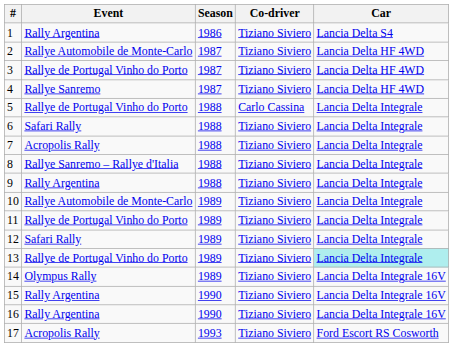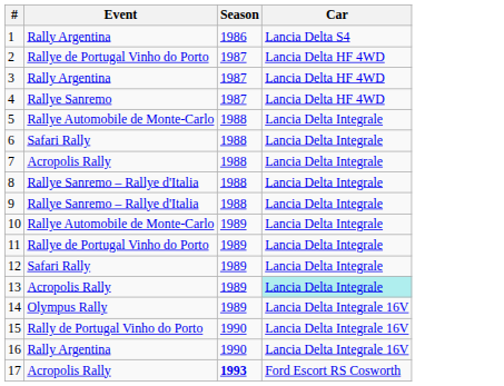 <table class="wikitable">
 <tr>
 <th> # </th>
 <th>Event</th>
 <th>Season</th>
-<th>Co-driver</th>
 <th>Car</th>
 </tr>
 <tr>
 <td>1</td>
 <td> <a href='#'>Rally Argentina</a></td>
 <td><a href='#'>1986</a></td>
-<td><a href='#'>Tiziano Siviero</a></td>
 <td><a href='#'>Lancia Delta S4</a></td>
 </tr>
 <tr>
 <td>2</td>
-<td> <a href='#'>Rallye Automobile de Monte-Carlo</a></td>
+<td> <a href='#'>Rallye de Portugal Vinho do Porto</a></td>
 <td><a href='#'>1987</a></td>
-<td><a href='#'>Tiziano Siviero</a></td>
 <td><a href='#'>Lancia Delta HF 4WD</a></td>
 </tr>
 <tr>
 <td>3</td>
-<td> <a href='#'>Rallye de Portugal Vinho do Porto</a></td>
+<td> <a href='#'>Rally Argentina</a></td>
 <td><a href='#'>1987</a></td>
-<td><a href='#'>Tiziano Siviero</a></td>
 <td><a href='#'>Lancia Delta HF 4WD</a></td>
 </tr>
 <tr>
 <td>4</td>
 <td> <a href='#'>Rallye Sanremo</a></td>
 <td><a href='#'>1987</a></td>
-<td><a href='#'>Tiziano Siviero</a></td>
 <td><a href='#'>Lancia Delta HF 4WD</a></td>
 </tr>
 <tr>
 <td>5</td>
-<td> <a href='#'>Rallye de Portugal Vinho do Porto</a></td>
+<td> <a href='#'>Rallye Automobile de Monte-Carlo</a></td>
 <td><a href='#'>1988</a></td>
-<td><a href='#'>Carlo Cassina</a></td>
 <td><a href='#'>Lancia Delta Integrale</a></td>
 </tr>
 <tr>
 <td>6</td>
 <td> <a href='#'>Safari Rally</a></td>
 <td><a href='#'>1988</a></td>
-<td><a href='#'>Tiziano Siviero</a></td>
 <td><a href='#'>Lancia Delta Integrale</a></td>
 </tr>
 <tr>
 <td>7</td>
 <td> <a href='#'>Acropolis Rally</a></td>
 <td><a href='#'>1988</a></td>
-<td><a href='#'>Tiziano Siviero</a></td>
 <td><a href='#'>Lancia Delta Integrale</a></td>
 </tr>
 <tr>
 <td>8</td>
 <td> <a href='#'>Rallye Sanremo – Rallye d'Italia</a></td>
 <td><a href='#'>1988</a></td>
-<td><a href='#'>Tiziano Siviero</a></td>
 <td><a href='#'>Lancia Delta Integrale</a></td>
 </tr>
 <tr>
 <td>9</td>
-<td> <a href='#'>Rally Argentina</a></td>
+<td> <a href='#'>Rallye Sanremo – Rallye d'Italia</a></td>
 <td><a href='#'>1988</a></td>
-<td><a href='#'>Tiziano Siviero</a></td>
 <td><a href='#'>Lancia Delta Integrale</a></td>
 </tr>
 <tr>
 <td>10</td>
 <td> <a href='#'>Rallye Automobile de Monte-Carlo</a></td>
 <td><a href='#'>1989</a></td>
-<td><a href='#'>Tiziano Siviero</a></td>
 <td><a href='#'>Lancia Delta Integrale</a></td>
 </tr>
 <tr>
 <td>11</td>
 <td> <a href='#'>Rallye de Portugal Vinho do Porto</a></td>
 <td><a href='#'>1989</a></td>
-<td><a href='#'>Tiziano Siviero</a></td>
 <td><a href='#'>Lancia Delta Integrale</a></td>
 </tr>
 <tr>
 <td>12</td>
 <td> <a href='#'>Safari Rally</a></td>
 <td><a href='#'>1989</a></td>
-<td><a href='#'>Tiziano Siviero</a></td>
 <td><a href='#'>Lancia Delta Integrale</a></td>
 </tr>
 <tr>
 <td>13</td>
-<td> <a href='#'>Rallye de Portugal Vinho do Porto</a></td>
+<td> <a href='#'>Acropolis Rally</a></td>
 <td><a href='#'>1989</a></td>
-<td><a href='#'>Tiziano Siviero</a></td>
 <td style="background: paleturquoise;"><a href='#'>Lancia Delta Integrale</a></td>
 </tr>
 <tr>
 <td>14</td>
 <td> <a href='#'>Olympus Rally</a></td>
 <td><a href='#'>1989</a></td>
-<td><a href='#'>Tiziano Siviero</a></td>
 <td><a href='#'>Lancia Delta Integrale 16V</a></td>
 </tr>
 <tr>
 <td>15</td>
-<td> <a href='#'>Rally Argentina</a></td>
+<td> <a href='#'>Rally de Portugal Vinho do Porto</a></td>
 <td><a href='#'>1990</a></td>
-<td><a href='#'>Tiziano Siviero</a></td>
 <td><a href='#'>Lancia Delta Integrale 16V</a></td>
 </tr>
 <tr>
 <td>16</td>
 <td> <a href='#'>Rally Argentina</a></td>
 <td><a href='#'>1990</a></td>
-<td><a href='#'>Tiziano Siviero</a></td>
 <td><a href='#'>Lancia Delta Integrale 16V</a></td>
 </tr>
 <tr>
 <td>17</td>
 <td> <a href='#'>Acropolis Rally</a></td>
-<td><a href='#'>1993</a></td>
-<td><a href='#'>Tiziano Siviero</a></td>
+<td><strong><a href='#'>1993</a></strong></td>
 <td><a href='#'>Ford Escort RS Cosworth</a></td>
 </tr>
 </table>
